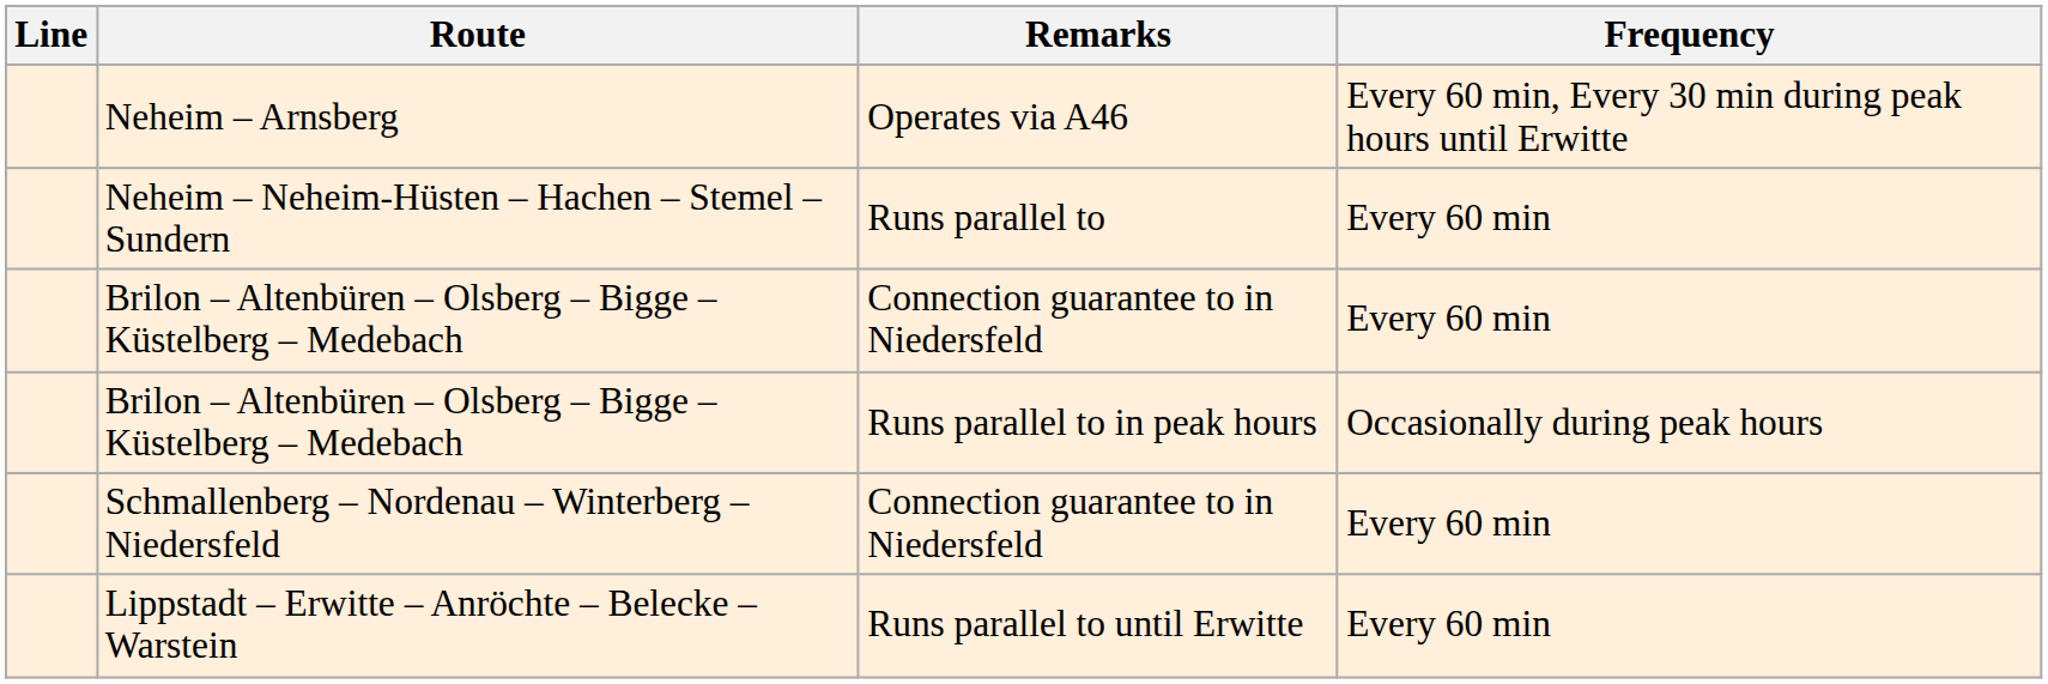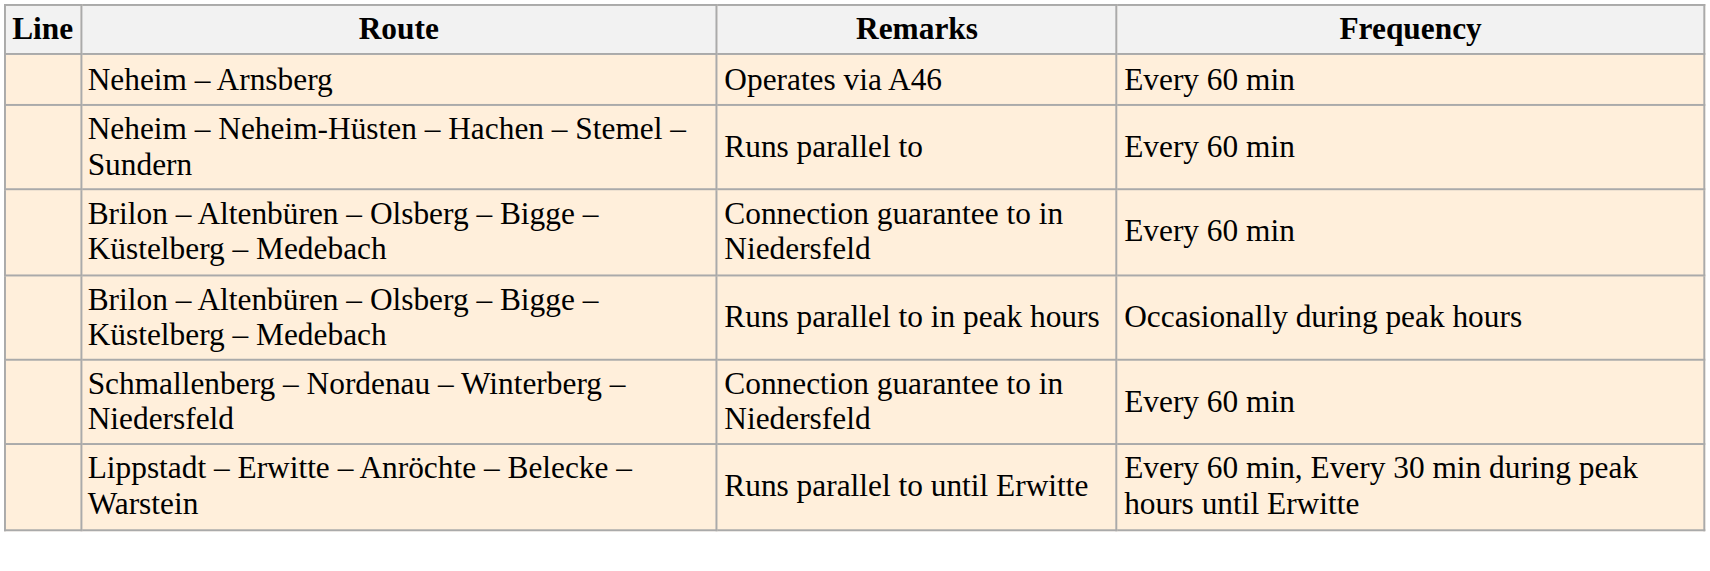 <table class="wikitable zebra" style="background-color:#ffefdb">
 <tr class="hintergrundfarbe5" style="text-align:center;">
 <th>Line</th>
 <th>Route</th>
 <th>Remarks</th>
 <th>Frequency</th>
 </tr>
 <tr>
 <td></td>
 <td>Neheim – Arnsberg</td>
 <td>Operates via A46</td>
-<td>Every 60 min, Every 30 min during peak hours until Erwitte</td>
+<td>Every 60 min</td>
 </tr>
 <tr>
 <td></td>
 <td>Neheim – Neheim-Hüsten – Hachen – Stemel – Sundern</td>
 <td>Runs parallel to </td>
 <td>Every 60 min</td>
 </tr>
 <tr>
 <td></td>
 <td>Brilon – Altenbüren – Olsberg – Bigge – Küstelberg – Medebach</td>
 <td>Connection guarantee to  in Niedersfeld</td>
 <td>Every 60 min</td>
 </tr>
 <tr>
 <td></td>
 <td>Brilon – Altenbüren – Olsberg – Bigge – Küstelberg – Medebach</td>
 <td>Runs parallel to  in peak hours</td>
 <td>Occasionally during peak hours</td>
 </tr>
 <tr>
 <td></td>
 <td>Schmallenberg – Nordenau – Winterberg – Niedersfeld</td>
 <td>Connection guarantee to  in Niedersfeld</td>
 <td>Every 60 min</td>
 </tr>
 <tr>
 <td></td>
 <td>Lippstadt – Erwitte – Anröchte – Belecke – Warstein</td>
 <td>Runs parallel to  until Erwitte</td>
-<td>Every 60 min</td>
+<td>Every 60 min, Every 30 min during peak hours until Erwitte</td>
 </tr>
 </table>
